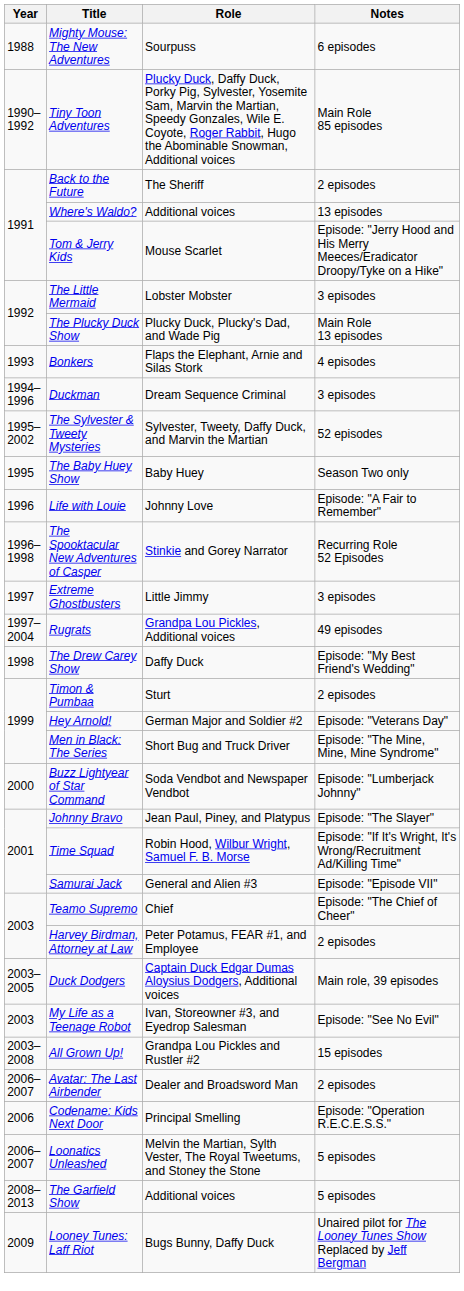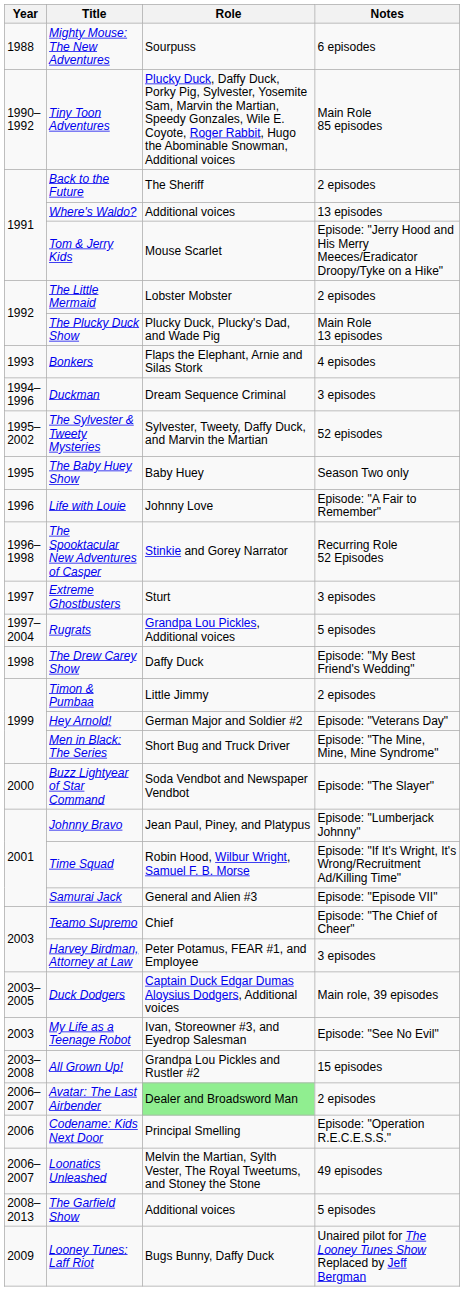 <table class="wikitable sortable">
 <tr>
 <th>Year</th>
 <th>Title</th>
 <th>Role</th>
 <th>Notes</th>
 </tr>
 <tr>
 <td>1988</td>
 <td><em><a href='#'>Mighty Mouse: The New Adventures</a></em></td>
 <td>Sourpuss</td>
 <td>6 episodes</td>
 </tr>
 <tr>
 <td>1990–1992</td>
 <td><em><a href='#'>Tiny Toon Adventures</a></em></td>
 <td><a href='#'>Plucky Duck</a>, Daffy Duck, Porky Pig, Sylvester, Yosemite Sam, Marvin the Martian, Speedy Gonzales, Wile E. Coyote, <a href='#'>Roger Rabbit</a>, Hugo the Abominable Snowman, Additional voices</td>
 <td>Main Role<br>85 episodes</td>
 </tr>
 <tr>
 <td rowspan="3">1991</td>
 <td><em><a href='#'>Back to the Future</a></em></td>
 <td>The Sheriff</td>
 <td>2 episodes</td>
 </tr>
 <tr>
 <td><em><a href='#'>Where's Waldo?</a></em></td>
 <td>Additional voices</td>
 <td>13 episodes</td>
 </tr>
 <tr>
 <td><em><a href='#'>Tom & Jerry Kids</a></em></td>
 <td>Mouse Scarlet</td>
 <td>Episode: "Jerry Hood and His Merry Meeces/Eradicator Droopy/Tyke on a Hike"</td>
 </tr>
 <tr>
 <td rowspan="2">1992</td>
 <td><em><a href='#'>The Little Mermaid</a></em></td>
 <td>Lobster Mobster</td>
-<td>3 episodes</td>
+<td>2 episodes</td>
 </tr>
 <tr>
 <td><em><a href='#'>The Plucky Duck Show</a></em></td>
 <td>Plucky Duck, Plucky's Dad, and Wade Pig</td>
 <td>Main Role<br> 13 episodes</td>
 </tr>
 <tr>
 <td>1993</td>
 <td><em><a href='#'>Bonkers</a></em></td>
 <td>Flaps the Elephant, Arnie and Silas Stork</td>
 <td>4 episodes</td>
 </tr>
 <tr>
 <td>1994–1996</td>
 <td><em><a href='#'>Duckman</a></em></td>
 <td>Dream Sequence Criminal</td>
 <td>3 episodes</td>
 </tr>
 <tr>
 <td>1995–2002</td>
 <td><em><a href='#'>The Sylvester & Tweety Mysteries</a></em></td>
 <td>Sylvester, Tweety, Daffy Duck, and Marvin the Martian</td>
 <td>52 episodes</td>
 </tr>
 <tr>
 <td>1995</td>
 <td><em><a href='#'>The Baby Huey Show</a></em></td>
 <td>Baby Huey</td>
 <td>Season Two only</td>
 </tr>
 <tr>
 <td>1996</td>
 <td><em><a href='#'>Life with Louie</a></em></td>
 <td>Johnny Love</td>
 <td>Episode: "A Fair to Remember"</td>
 </tr>
 <tr>
 <td>1996–1998</td>
 <td><em><a href='#'>The Spooktacular New Adventures of Casper</a></em></td>
 <td><a href='#'>Stinkie</a> and Gorey Narrator</td>
 <td>Recurring Role<br>52 Episodes</td>
 </tr>
 <tr>
 <td>1997</td>
 <td><em><a href='#'>Extreme Ghostbusters</a></em></td>
-<td>Little Jimmy</td>
+<td>Sturt</td>
 <td>3 episodes</td>
 </tr>
 <tr>
 <td>1997–2004</td>
 <td><em><a href='#'>Rugrats</a></em></td>
 <td><a href='#'>Grandpa Lou Pickles</a>, Additional voices</td>
-<td>49 episodes</td>
+<td>5 episodes</td>
 </tr>
 <tr>
 <td>1998</td>
 <td><em><a href='#'>The Drew Carey Show</a></em></td>
 <td>Daffy Duck</td>
 <td>Episode: "My Best Friend's Wedding"</td>
 </tr>
 <tr>
 <td rowspan="3">1999</td>
 <td><em><a href='#'>Timon & Pumbaa</a></em></td>
-<td>Sturt</td>
+<td>Little Jimmy</td>
 <td>2 episodes</td>
 </tr>
 <tr>
 <td><em><a href='#'>Hey Arnold!</a></em></td>
 <td>German Major and Soldier #2</td>
 <td>Episode: "Veterans Day"</td>
 </tr>
 <tr>
 <td><em><a href='#'>Men in Black: The Series</a></em></td>
 <td>Short Bug and Truck Driver</td>
 <td>Episode: "The Mine, Mine, Mine Syndrome"</td>
 </tr>
 <tr>
 <td>2000</td>
 <td><em><a href='#'>Buzz Lightyear of Star Command</a></em></td>
 <td>Soda Vendbot and Newspaper Vendbot</td>
-<td>Episode: "Lumberjack Johnny"</td>
+<td>Episode: "The Slayer"</td>
 </tr>
 <tr>
 <td rowspan="3">2001</td>
 <td><em><a href='#'>Johnny Bravo</a></em></td>
 <td>Jean Paul, Piney, and Platypus</td>
-<td>Episode: "The Slayer"</td>
+<td>Episode: "Lumberjack Johnny"</td>
 </tr>
 <tr>
 <td><em><a href='#'>Time Squad</a></em></td>
 <td>Robin Hood, <a href='#'>Wilbur Wright</a>, <a href='#'>Samuel F. B. Morse</a></td>
 <td>Episode: "If It's Wright, It's Wrong/Recruitment Ad/Killing Time"</td>
 </tr>
 <tr>
 <td><em><a href='#'>Samurai Jack</a></em></td>
 <td>General and Alien #3</td>
 <td>Episode: "Episode VII"</td>
 </tr>
 <tr>
 <td rowspan="2">2003</td>
 <td><em><a href='#'>Teamo Supremo</a></em></td>
 <td>Chief</td>
 <td>Episode: "The Chief of Cheer"</td>
 </tr>
 <tr>
 <td><em><a href='#'>Harvey Birdman, Attorney at Law</a></em></td>
 <td>Peter Potamus, FEAR #1, and Employee</td>
-<td>2 episodes</td>
+<td>3 episodes</td>
 </tr>
 <tr>
 <td>2003–2005</td>
 <td><em><a href='#'>Duck Dodgers</a></em></td>
 <td><a href='#'>Captain Duck Edgar Dumas Aloysius Dodgers</a>, Additional voices</td>
 <td>Main role, 39 episodes</td>
 </tr>
 <tr>
 <td>2003</td>
 <td><em><a href='#'>My Life as a Teenage Robot</a></em></td>
 <td>Ivan, Storeowner #3, and Eyedrop Salesman</td>
 <td>Episode: "See No Evil"</td>
 </tr>
 <tr>
 <td>2003–2008</td>
 <td><em><a href='#'>All Grown Up!</a></em></td>
 <td>Grandpa Lou Pickles and Rustler #2</td>
 <td>15 episodes</td>
 </tr>
 <tr>
 <td>2006–2007</td>
 <td><em><a href='#'>Avatar: The Last Airbender</a></em></td>
-<td>Dealer and Broadsword Man</td>
+<td style="background: lightgreen;">Dealer and Broadsword Man</td>
 <td>2 episodes</td>
 </tr>
 <tr>
 <td>2006</td>
 <td><em><a href='#'>Codename: Kids Next Door</a></em></td>
 <td>Principal Smelling</td>
 <td>Episode: "Operation R.E.C.E.S.S."</td>
 </tr>
 <tr>
 <td>2006–2007</td>
 <td><em><a href='#'>Loonatics Unleashed</a></em></td>
 <td>Melvin the Martian, Sylth Vester, The Royal Tweetums, and Stoney the Stone</td>
-<td>5 episodes</td>
+<td>49 episodes</td>
 </tr>
 <tr>
 <td>2008–2013</td>
 <td><em><a href='#'>The Garfield Show</a></em></td>
 <td>Additional voices</td>
 <td>5 episodes</td>
 </tr>
 <tr>
 <td>2009</td>
 <td><em><a href='#'>Looney Tunes: Laff Riot</a></em></td>
 <td>Bugs Bunny, Daffy Duck</td>
 <td>Unaired pilot for <em><a href='#'>The Looney Tunes Show</a></em> Replaced by <a href='#'>Jeff Bergman</a></td>
 </tr>
 </table>
